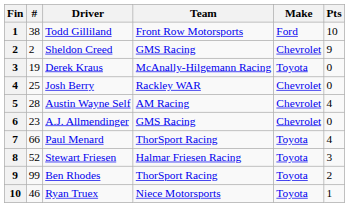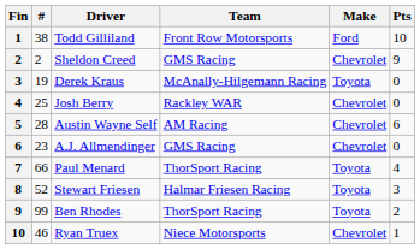 <table class="wikitable">
 <tr>
 <th>Fin</th>
 <th>#</th>
 <th>Driver</th>
 <th>Team</th>
 <th>Make</th>
 <th>Pts</th>
 </tr>
 <tr>
 <th>1</th>
 <td>38</td>
 <td><a href='#'>Todd Gilliland</a></td>
 <td><a href='#'>Front Row Motorsports</a></td>
 <td><a href='#'>Ford</a></td>
 <td>10</td>
 </tr>
 <tr>
 <th>2</th>
 <td>2</td>
 <td><a href='#'>Sheldon Creed</a></td>
 <td><a href='#'>GMS Racing</a></td>
 <td><a href='#'>Chevrolet</a></td>
 <td>9</td>
 </tr>
 <tr>
 <th>3</th>
 <td>19</td>
 <td><a href='#'>Derek Kraus</a></td>
 <td><a href='#'>McAnally-Hilgemann Racing</a></td>
 <td><a href='#'>Toyota</a></td>
 <td>0</td>
 </tr>
 <tr>
 <th>4</th>
 <td>25</td>
 <td><a href='#'>Josh Berry</a></td>
 <td><a href='#'>Rackley WAR</a></td>
 <td><a href='#'>Chevrolet</a></td>
 <td>0</td>
 </tr>
 <tr>
 <th>5</th>
 <td>28</td>
 <td><a href='#'>Austin Wayne Self</a></td>
 <td><a href='#'>AM Racing</a></td>
 <td><a href='#'>Chevrolet</a></td>
-<td>4</td>
+<td>6</td>
 </tr>
 <tr>
 <th>6</th>
 <td>23</td>
 <td><a href='#'>A.J. Allmendinger</a></td>
 <td><a href='#'>GMS Racing</a></td>
 <td><a href='#'>Chevrolet</a></td>
 <td>0</td>
 </tr>
 <tr>
 <th>7</th>
 <td>66</td>
 <td><a href='#'>Paul Menard</a></td>
 <td><a href='#'>ThorSport Racing</a></td>
 <td><a href='#'>Toyota</a></td>
 <td>4</td>
 </tr>
 <tr>
 <th>8</th>
 <td>52</td>
 <td><a href='#'>Stewart Friesen</a></td>
 <td><a href='#'>Halmar Friesen Racing</a></td>
 <td><a href='#'>Toyota</a></td>
 <td>3</td>
 </tr>
 <tr>
 <th>9</th>
 <td>99</td>
 <td><a href='#'>Ben Rhodes</a></td>
 <td><a href='#'>ThorSport Racing</a></td>
 <td><a href='#'>Toyota</a></td>
 <td>2</td>
 </tr>
 <tr>
 <th>10</th>
 <td>46</td>
 <td><a href='#'>Ryan Truex</a></td>
 <td><a href='#'>Niece Motorsports</a></td>
-<td><a href='#'>Toyota</a></td>
+<td><a href='#'>Chevrolet</a></td>
 <td>1</td>
 </tr>
 </table>
